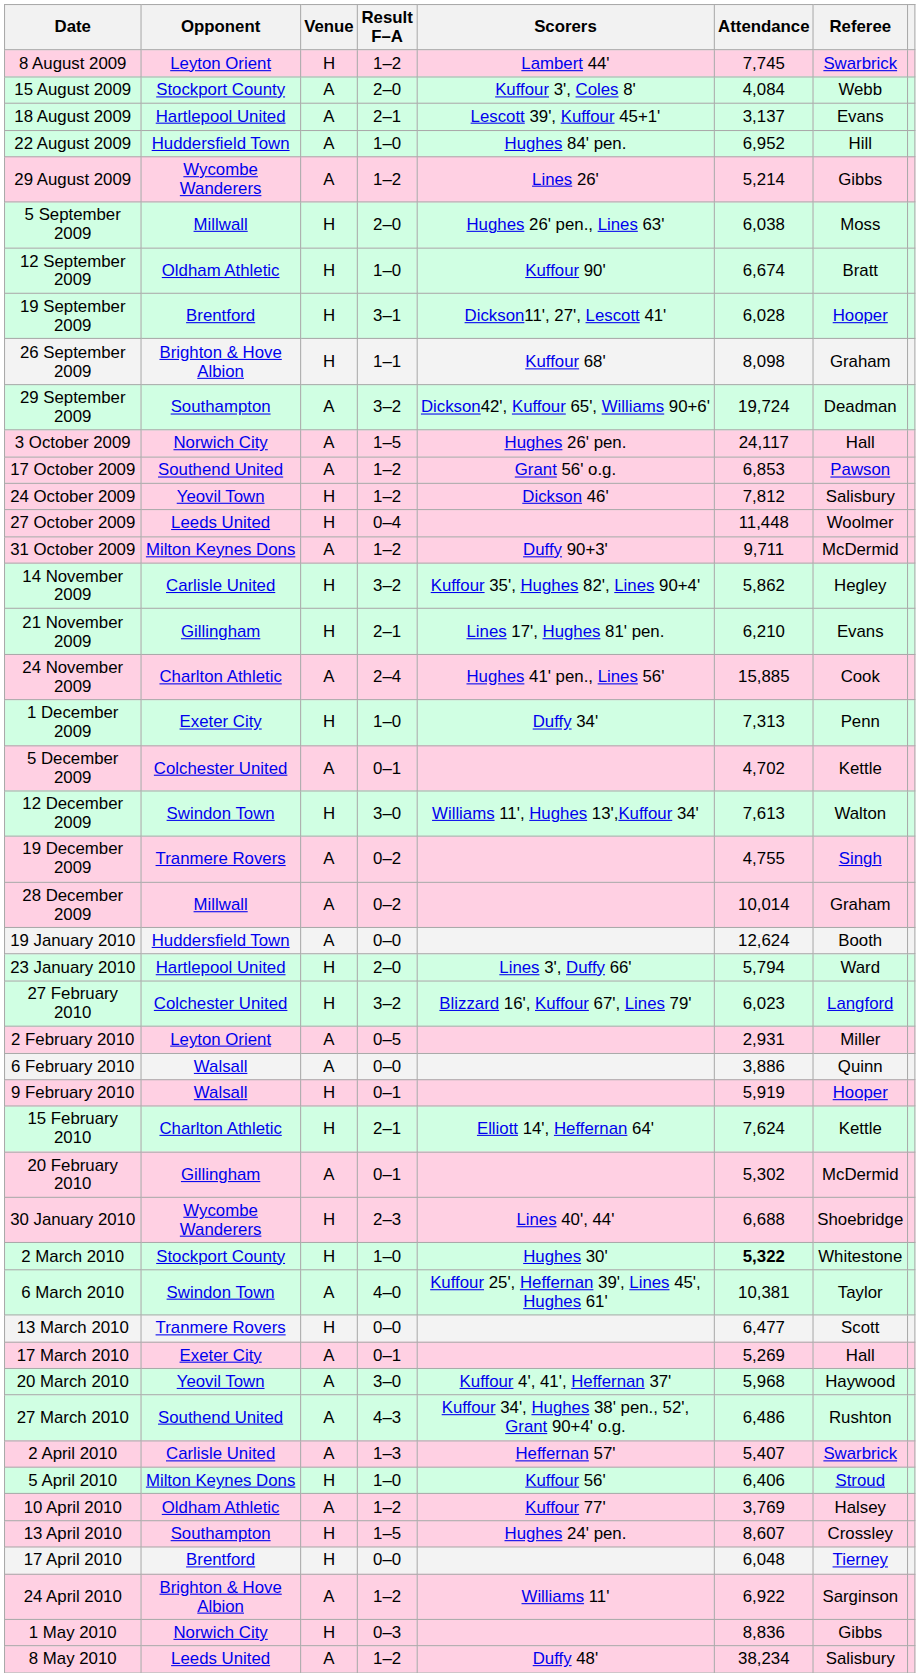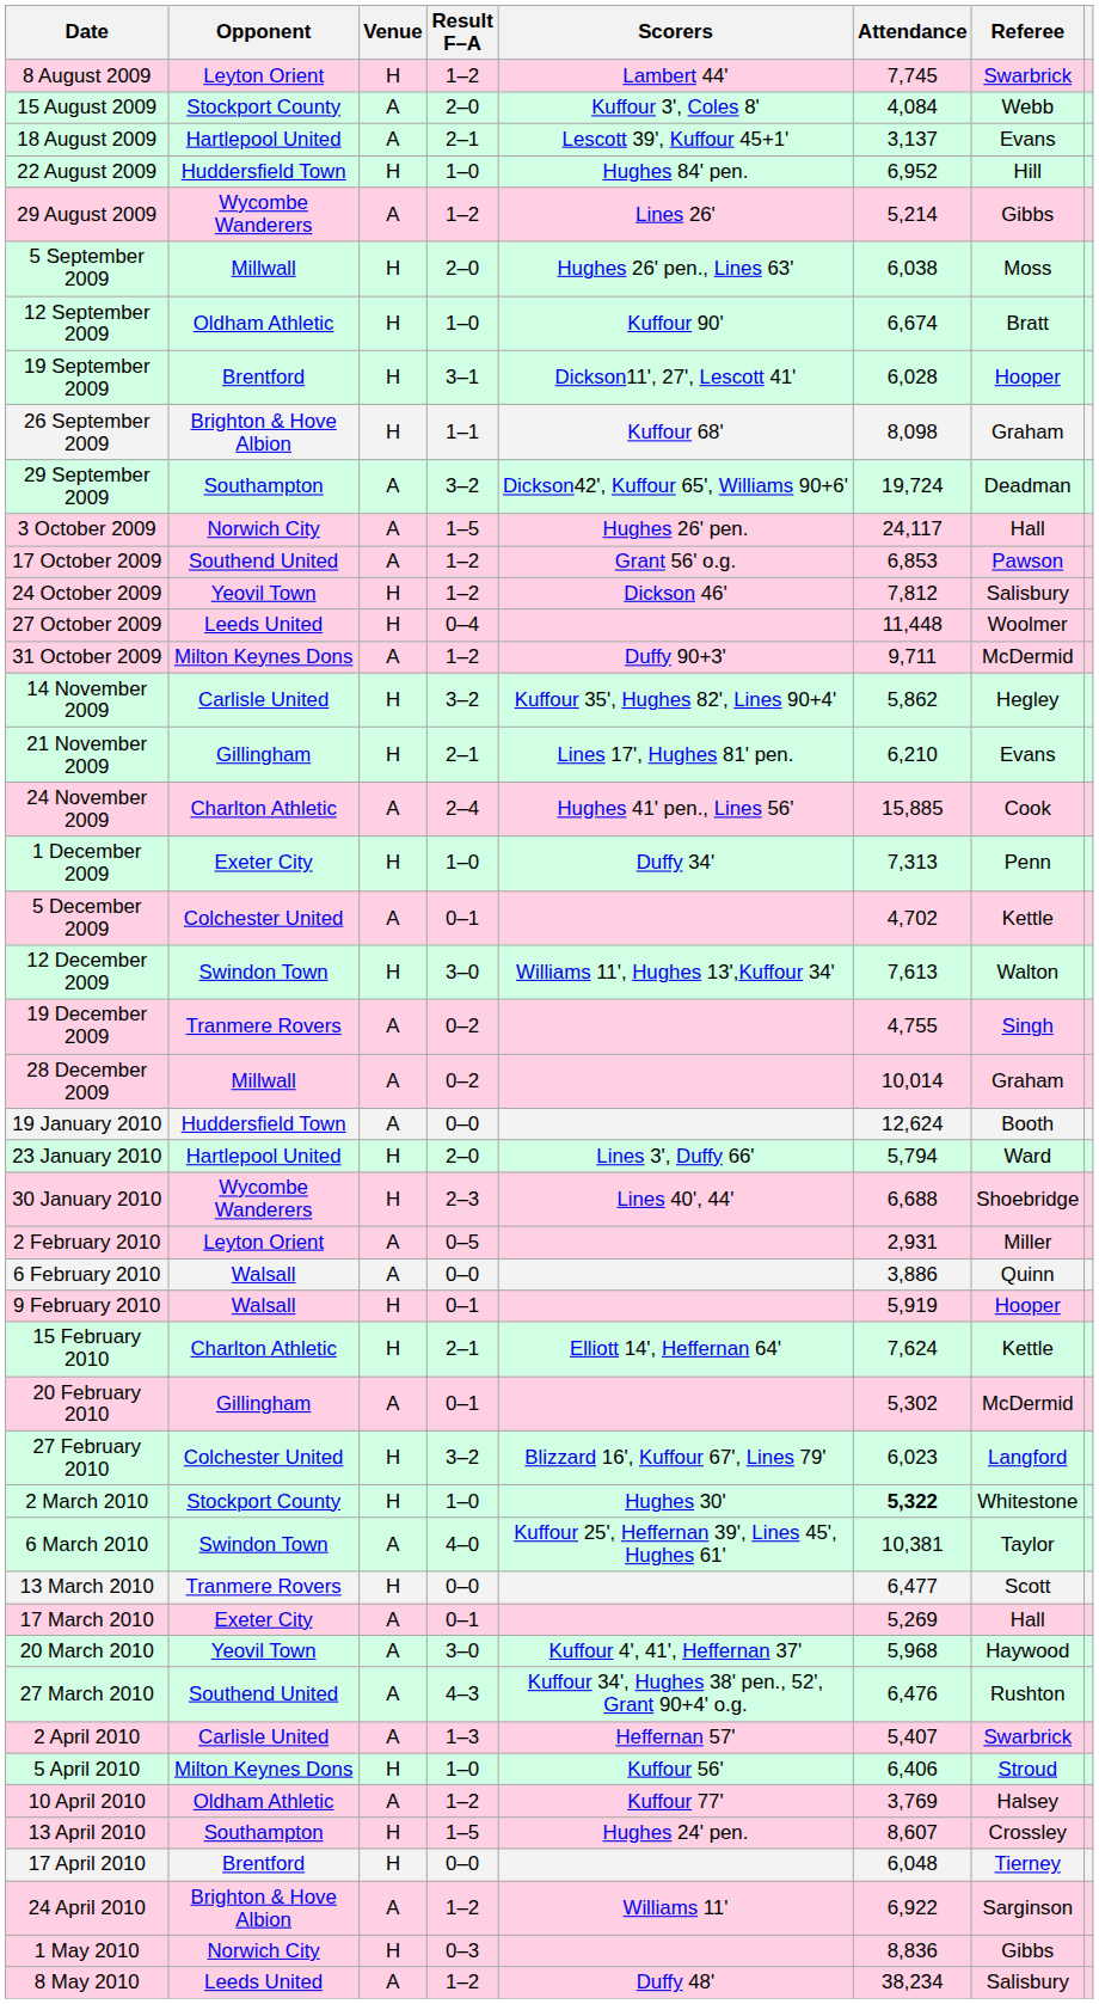 <table class="wikitable sortable" style="text-align:center">
 <tr>
 <th>Date</th>
 <th>Opponent</th>
 <th>Venue</th>
 <th>Result<br>F–A</th>
 <th class="unsortable">Scorers</th>
 <th>Attendance</th>
 <th class="unsortable">Referee</th>
 <th class="unsortable"></th>
 </tr>
 <tr bgcolor="#ffd0e3">
 <td>8 August 2009</td>
 <td><a href='#'>Leyton Orient</a></td>
 <td>H</td>
 <td>1–2</td>
 <td><a href='#'>Lambert</a> 44'</td>
 <td>7,745</td>
 <td><a href='#'>Swarbrick</a></td>
 <td></td>
 </tr>
 <tr bgcolor="#d0ffe3">
 <td>15 August 2009</td>
 <td><a href='#'>Stockport County</a></td>
 <td>A</td>
 <td>2–0</td>
 <td><a href='#'>Kuffour</a> 3', <a href='#'>Coles</a> 8'</td>
 <td>4,084</td>
 <td>Webb</td>
 <td></td>
 </tr>
 <tr bgcolor="#d0ffe3">
 <td>18 August 2009</td>
 <td><a href='#'>Hartlepool United</a></td>
 <td>A</td>
 <td>2–1</td>
 <td><a href='#'>Lescott</a> 39', <a href='#'>Kuffour</a> 45+1'</td>
 <td>3,137</td>
 <td>Evans</td>
 <td></td>
 </tr>
 <tr bgcolor="#d0ffe3">
 <td>22 August 2009</td>
 <td><a href='#'>Huddersfield Town</a></td>
-<td>A</td>
+<td>H</td>
 <td>1–0</td>
 <td><a href='#'>Hughes</a> 84' pen.</td>
 <td>6,952</td>
 <td>Hill</td>
 <td></td>
 </tr>
 <tr bgcolor="#ffd0e3">
 <td>29 August 2009</td>
 <td><a href='#'>Wycombe Wanderers</a></td>
 <td>A</td>
 <td>1–2</td>
 <td><a href='#'>Lines</a> 26'</td>
 <td>5,214</td>
 <td>Gibbs</td>
 <td></td>
 </tr>
 <tr bgcolor="#d0ffe3">
 <td>5 September 2009</td>
 <td><a href='#'>Millwall</a></td>
 <td>H</td>
 <td>2–0</td>
 <td><a href='#'>Hughes</a> 26' pen., <a href='#'>Lines</a> 63'</td>
 <td>6,038</td>
 <td>Moss</td>
 <td></td>
 </tr>
 <tr bgcolor="#d0ffe3">
 <td>12 September 2009</td>
 <td><a href='#'>Oldham Athletic</a></td>
 <td>H</td>
 <td>1–0</td>
 <td><a href='#'>Kuffour</a> 90'</td>
 <td>6,674</td>
 <td>Bratt</td>
 <td></td>
 </tr>
 <tr bgcolor="#d0ffe3">
 <td>19 September 2009</td>
 <td><a href='#'>Brentford</a></td>
 <td>H</td>
 <td>3–1</td>
 <td><a href='#'>Dickson</a>11', 27', <a href='#'>Lescott</a> 41'</td>
 <td>6,028</td>
 <td><a href='#'>Hooper</a></td>
 <td></td>
 </tr>
 <tr bgcolor="#f3f3f3">
 <td>26 September 2009</td>
 <td><a href='#'>Brighton & Hove Albion</a></td>
 <td>H</td>
 <td>1–1</td>
 <td><a href='#'>Kuffour</a> 68'</td>
 <td>8,098</td>
 <td>Graham</td>
 <td></td>
 </tr>
 <tr bgcolor="#d0ffe3">
 <td>29 September 2009</td>
 <td><a href='#'>Southampton</a></td>
 <td>A</td>
 <td>3–2</td>
 <td><a href='#'>Dickson</a>42', <a href='#'>Kuffour</a> 65', <a href='#'>Williams</a> 90+6'</td>
 <td>19,724</td>
 <td>Deadman</td>
 <td></td>
 </tr>
 <tr bgcolor="#ffd0e3">
 <td>3 October 2009</td>
 <td><a href='#'>Norwich City</a></td>
 <td>A</td>
 <td>1–5</td>
 <td><a href='#'>Hughes</a> 26' pen.</td>
 <td>24,117</td>
 <td>Hall</td>
 <td></td>
 </tr>
 <tr bgcolor="#ffd0e3">
 <td>17 October 2009</td>
 <td><a href='#'>Southend United</a></td>
 <td>A</td>
 <td>1–2</td>
 <td><a href='#'>Grant</a> 56' o.g.</td>
 <td>6,853</td>
 <td><a href='#'>Pawson</a></td>
 <td></td>
 </tr>
 <tr bgcolor="#ffd0e3">
 <td>24 October 2009</td>
 <td><a href='#'>Yeovil Town</a></td>
 <td>H</td>
 <td>1–2</td>
 <td><a href='#'>Dickson</a> 46'</td>
 <td>7,812</td>
 <td>Salisbury</td>
 <td></td>
 </tr>
 <tr bgcolor="#ffd0e3">
 <td>27 October 2009</td>
 <td><a href='#'>Leeds United</a></td>
 <td>H</td>
 <td>0–4</td>
 <td></td>
 <td>11,448</td>
 <td>Woolmer</td>
 <td></td>
 </tr>
 <tr bgcolor="#ffd0e3">
 <td>31 October 2009</td>
 <td><a href='#'>Milton Keynes Dons</a></td>
 <td>A</td>
 <td>1–2</td>
 <td><a href='#'>Duffy</a> 90+3'</td>
 <td>9,711</td>
 <td>McDermid</td>
 <td></td>
 </tr>
 <tr bgcolor="#d0ffe3">
 <td>14 November 2009</td>
 <td><a href='#'>Carlisle United</a></td>
 <td>H</td>
 <td>3–2</td>
 <td><a href='#'>Kuffour</a> 35', <a href='#'>Hughes</a> 82', <a href='#'>Lines</a> 90+4'</td>
 <td>5,862</td>
 <td>Hegley</td>
 <td></td>
 </tr>
 <tr bgcolor="#d0ffe3">
 <td>21 November 2009</td>
 <td><a href='#'>Gillingham</a></td>
 <td>H</td>
 <td>2–1</td>
 <td><a href='#'>Lines</a> 17', <a href='#'>Hughes</a> 81' pen.</td>
 <td>6,210</td>
 <td>Evans</td>
 <td></td>
 </tr>
 <tr bgcolor="#ffd0e3">
 <td>24 November 2009</td>
 <td><a href='#'>Charlton Athletic</a></td>
 <td>A</td>
 <td>2–4</td>
 <td><a href='#'>Hughes</a> 41' pen., <a href='#'>Lines</a> 56'</td>
 <td>15,885</td>
 <td>Cook</td>
 <td></td>
 </tr>
 <tr bgcolor="#d0ffe3">
 <td>1 December 2009</td>
 <td><a href='#'>Exeter City</a></td>
 <td>H</td>
 <td>1–0</td>
 <td><a href='#'>Duffy</a> 34'</td>
 <td>7,313</td>
 <td>Penn</td>
 <td></td>
 </tr>
 <tr bgcolor="#ffd0e3">
 <td>5 December 2009</td>
 <td><a href='#'>Colchester United</a></td>
 <td>A</td>
 <td>0–1</td>
 <td></td>
 <td>4,702</td>
 <td>Kettle</td>
 <td></td>
 </tr>
 <tr bgcolor="#d0ffe3">
 <td>12 December 2009</td>
 <td><a href='#'>Swindon Town</a></td>
 <td>H</td>
 <td>3–0</td>
 <td><a href='#'>Williams</a> 11', <a href='#'>Hughes</a> 13',<a href='#'>Kuffour</a> 34'</td>
 <td>7,613</td>
 <td>Walton</td>
 <td></td>
 </tr>
 <tr bgcolor="#ffd0e3">
 <td>19 December 2009</td>
 <td><a href='#'>Tranmere Rovers</a></td>
 <td>A</td>
 <td>0–2</td>
 <td></td>
 <td>4,755</td>
 <td><a href='#'>Singh</a></td>
 <td></td>
 </tr>
 <tr bgcolor="#ffd0e3">
 <td>28 December 2009</td>
 <td><a href='#'>Millwall</a></td>
 <td>A</td>
 <td>0–2</td>
 <td></td>
 <td>10,014</td>
 <td>Graham</td>
 <td></td>
 </tr>
 <tr bgcolor="#f3f3f3">
 <td>19 January 2010</td>
 <td><a href='#'>Huddersfield Town</a></td>
 <td>A</td>
 <td>0–0</td>
 <td></td>
 <td>12,624</td>
 <td>Booth</td>
 <td></td>
 </tr>
 <tr bgcolor="#d0ffe3">
 <td>23 January 2010</td>
 <td><a href='#'>Hartlepool United</a></td>
 <td>H</td>
 <td>2–0</td>
 <td><a href='#'>Lines</a> 3', <a href='#'>Duffy</a> 66'</td>
 <td>5,794</td>
 <td>Ward</td>
 <td></td>
 </tr>
-<tr bgcolor="#d0ffe3">
-<td>27 February 2010</td>
-<td><a href='#'>Colchester United</a></td>
+<tr bgcolor="#ffd0e3">
+<td>30 January 2010</td>
+<td><a href='#'>Wycombe Wanderers</a></td>
 <td>H</td>
-<td>3–2</td>
-<td><a href='#'>Blizzard</a> 16', <a href='#'>Kuffour</a> 67', <a href='#'>Lines</a> 79'</td>
-<td>6,023</td>
-<td><a href='#'>Langford</a></td>
+<td>2–3</td>
+<td><a href='#'>Lines</a> 40', 44'</td>
+<td>6,688</td>
+<td>Shoebridge</td>
 <td></td>
 </tr>
 <tr bgcolor="#ffd0e3">
 <td>2 February 2010</td>
 <td><a href='#'>Leyton Orient</a></td>
 <td>A</td>
 <td>0–5</td>
 <td></td>
 <td>2,931</td>
 <td>Miller</td>
 <td></td>
 </tr>
 <tr bgcolor="#f3f3f3">
 <td>6 February 2010</td>
 <td><a href='#'>Walsall</a></td>
 <td>A</td>
 <td>0–0</td>
 <td></td>
 <td>3,886</td>
 <td>Quinn</td>
 <td></td>
 </tr>
 <tr bgcolor="#ffd0e3">
 <td>9 February 2010</td>
 <td><a href='#'>Walsall</a></td>
 <td>H</td>
 <td>0–1</td>
 <td></td>
 <td>5,919</td>
 <td><a href='#'>Hooper</a></td>
 <td></td>
 </tr>
 <tr bgcolor="#d0ffe3">
 <td>15 February 2010</td>
 <td><a href='#'>Charlton Athletic</a></td>
 <td>H</td>
 <td>2–1</td>
 <td><a href='#'>Elliott</a> 14', <a href='#'>Heffernan</a> 64'</td>
 <td>7,624</td>
 <td>Kettle</td>
 <td></td>
 </tr>
 <tr bgcolor="#ffd0e3">
 <td>20 February 2010</td>
 <td><a href='#'>Gillingham</a></td>
 <td>A</td>
 <td>0–1</td>
 <td></td>
 <td>5,302</td>
 <td>McDermid</td>
 <td></td>
 </tr>
-<tr bgcolor="#ffd0e3">
-<td>30 January 2010</td>
-<td><a href='#'>Wycombe Wanderers</a></td>
+<tr bgcolor="#d0ffe3">
+<td>27 February 2010</td>
+<td><a href='#'>Colchester United</a></td>
 <td>H</td>
-<td>2–3</td>
-<td><a href='#'>Lines</a> 40', 44'</td>
-<td>6,688</td>
-<td>Shoebridge</td>
+<td>3–2</td>
+<td><a href='#'>Blizzard</a> 16', <a href='#'>Kuffour</a> 67', <a href='#'>Lines</a> 79'</td>
+<td>6,023</td>
+<td><a href='#'>Langford</a></td>
 <td></td>
 </tr>
 <tr bgcolor="#d0ffe3">
 <td>2 March 2010</td>
 <td><a href='#'>Stockport County</a></td>
 <td>H</td>
 <td>1–0</td>
 <td><a href='#'>Hughes</a> 30'</td>
 <td><strong>5,322</strong></td>
 <td>Whitestone</td>
 <td></td>
 </tr>
 <tr bgcolor="#d0ffe3">
 <td>6 March 2010</td>
 <td><a href='#'>Swindon Town</a></td>
 <td>A</td>
 <td>4–0</td>
 <td><a href='#'>Kuffour</a> 25', <a href='#'>Heffernan</a> 39', <a href='#'>Lines</a> 45', <a href='#'>Hughes</a> 61'</td>
 <td>10,381</td>
 <td>Taylor</td>
 <td></td>
 </tr>
 <tr bgcolor="#f3f3f3">
 <td>13 March 2010</td>
 <td><a href='#'>Tranmere Rovers</a></td>
 <td>H</td>
 <td>0–0</td>
 <td></td>
 <td>6,477</td>
 <td>Scott</td>
 <td></td>
 </tr>
 <tr bgcolor="#ffd0e3">
 <td>17 March 2010</td>
 <td><a href='#'>Exeter City</a></td>
 <td>A</td>
 <td>0–1</td>
 <td></td>
 <td>5,269</td>
 <td>Hall</td>
 <td></td>
 </tr>
 <tr bgcolor="#d0ffe3">
 <td>20 March 2010</td>
 <td><a href='#'>Yeovil Town</a></td>
 <td>A</td>
 <td>3–0</td>
 <td><a href='#'>Kuffour</a> 4', 41', <a href='#'>Heffernan</a> 37'</td>
 <td>5,968</td>
 <td>Haywood</td>
 <td></td>
 </tr>
 <tr bgcolor="#d0ffe3">
 <td>27 March 2010</td>
 <td><a href='#'>Southend United</a></td>
 <td>A</td>
 <td>4–3</td>
 <td><a href='#'>Kuffour</a> 34', <a href='#'>Hughes</a> 38' pen., 52', <a href='#'>Grant</a> 90+4' o.g.</td>
-<td>6,486</td>
+<td>6,476</td>
 <td>Rushton</td>
 <td></td>
 </tr>
 <tr bgcolor="#ffd0e3">
 <td>2 April 2010</td>
 <td><a href='#'>Carlisle United</a></td>
 <td>A</td>
 <td>1–3</td>
 <td><a href='#'>Heffernan</a> 57'</td>
 <td>5,407</td>
 <td><a href='#'>Swarbrick</a></td>
 <td></td>
 </tr>
 <tr bgcolor="#d0ffe3">
 <td>5 April 2010</td>
 <td><a href='#'>Milton Keynes Dons</a></td>
 <td>H</td>
 <td>1–0</td>
 <td><a href='#'>Kuffour</a> 56'</td>
 <td>6,406</td>
 <td><a href='#'>Stroud</a></td>
 <td></td>
 </tr>
 <tr bgcolor="#ffd0e3">
 <td>10 April 2010</td>
 <td><a href='#'>Oldham Athletic</a></td>
 <td>A</td>
 <td>1–2</td>
 <td><a href='#'>Kuffour</a> 77'</td>
 <td>3,769</td>
 <td>Halsey</td>
 <td></td>
 </tr>
 <tr bgcolor="#ffd0e3">
 <td>13 April 2010</td>
 <td><a href='#'>Southampton</a></td>
 <td>H</td>
 <td>1–5</td>
 <td><a href='#'>Hughes</a> 24' pen.</td>
 <td>8,607</td>
 <td>Crossley</td>
 <td></td>
 </tr>
 <tr bgcolor="#f3f3f3">
 <td>17 April 2010</td>
 <td><a href='#'>Brentford</a></td>
 <td>H</td>
 <td>0–0</td>
 <td></td>
 <td>6,048</td>
 <td><a href='#'>Tierney</a></td>
 <td></td>
 </tr>
 <tr bgcolor="#ffd0e3">
 <td>24 April 2010</td>
 <td><a href='#'>Brighton & Hove Albion</a></td>
 <td>A</td>
 <td>1–2</td>
 <td><a href='#'>Williams</a> 11'</td>
 <td>6,922</td>
 <td>Sarginson</td>
 <td></td>
 </tr>
 <tr bgcolor="#ffd0e3">
 <td>1 May 2010</td>
 <td><a href='#'>Norwich City</a></td>
 <td>H</td>
 <td>0–3</td>
 <td></td>
 <td>8,836</td>
 <td>Gibbs</td>
 <td></td>
 </tr>
 <tr bgcolor="#ffd0e3">
 <td>8 May 2010</td>
 <td><a href='#'>Leeds United</a></td>
 <td>A</td>
 <td>1–2</td>
 <td><a href='#'>Duffy</a> 48'</td>
 <td>38,234</td>
 <td>Salisbury</td>
 <td></td>
 </tr>
 </table>
